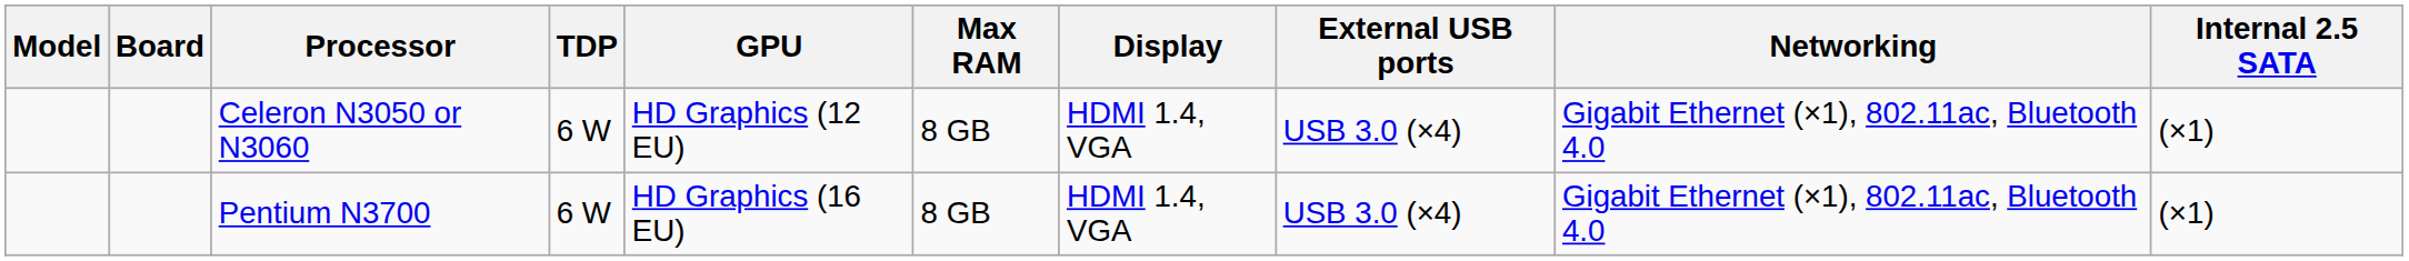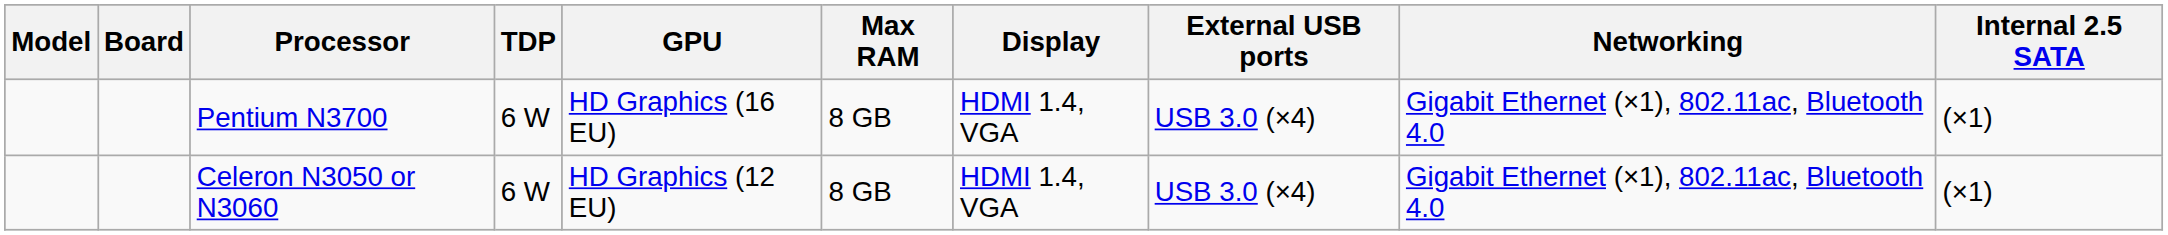 <table class="wikitable">
 <tr>
 <th>Model</th>
 <th>Board</th>
 <th>Processor</th>
 <th>TDP</th>
 <th>GPU</th>
 <th>Max RAM</th>
 <th>Display</th>
 <th>External USB ports</th>
 <th>Networking</th>
 <th>Internal 2.5 <a href='#'>SATA</a></th>
 </tr>
 <tr>
 <td></td>
 <td></td>
+<td><a href='#'>Pentium N3700</a></td>
+<td>6 W</td>
+<td><a href='#'>HD Graphics</a> (16 EU)</td>
+<td>8 GB</td>
+<td><a href='#'>HDMI</a> 1.4, VGA</td>
+<td><a href='#'>USB 3.0</a> (×4)</td>
+<td><a href='#'>Gigabit Ethernet</a> (×1), <a href='#'>802.11ac</a>, <a href='#'>Bluetooth 4.0</a></td>
+<td> (×1)</td>
+</tr>
+<tr>
+<td></td>
+<td></td>
 <td><a href='#'>Celeron N3050 or N3060</a></td>
 <td>6 W</td>
 <td><a href='#'>HD Graphics</a> (12 EU)</td>
 <td>8 GB</td>
 <td><a href='#'>HDMI</a> 1.4, VGA</td>
 <td><a href='#'>USB 3.0</a> (×4)</td>
 <td><a href='#'>Gigabit Ethernet</a> (×1), <a href='#'>802.11ac</a>, <a href='#'>Bluetooth 4.0</a></td>
 <td> (×1)</td>
 </tr>
-<tr>
-<td></td>
-<td></td>
-<td><a href='#'>Pentium N3700</a></td>
-<td>6 W</td>
-<td><a href='#'>HD Graphics</a> (16 EU)</td>
-<td>8 GB</td>
-<td><a href='#'>HDMI</a> 1.4, VGA</td>
-<td><a href='#'>USB 3.0</a> (×4)</td>
-<td><a href='#'>Gigabit Ethernet</a> (×1), <a href='#'>802.11ac</a>, <a href='#'>Bluetooth 4.0</a></td>
-<td> (×1)</td>
-</tr>
 </table>
